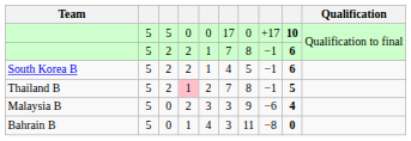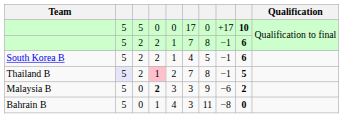 <table class="wikitable" style="text-align:center;">
 <tr>
 <th width=175>Team</th>
 <th width=20></th>
 <th width=20></th>
 <th width=20></th>
 <th width=20></th>
 <th width=20></th>
 <th width=20></th>
 <th width=20></th>
 <th width=20></th>
 <th>Qualification</th>
 </tr>
 <tr bgcolor="#ccffcc">
 <td align="left"></td>
 <td>5</td>
 <td>5</td>
 <td>0</td>
 <td>0</td>
 <td>17</td>
 <td>0</td>
 <td>+17</td>
 <td><strong>10</strong></td>
 <td rowspan="2">Qualification to final</td>
 </tr>
 <tr bgcolor="#ccffcc">
 <td align="left"></td>
 <td>5</td>
 <td>2</td>
 <td>2</td>
 <td>1</td>
 <td>7</td>
 <td>8</td>
 <td>−1</td>
 <td><strong>6</strong></td>
 </tr>
 <tr>
 <td align="left"> <a href='#'>South Korea B</a></td>
 <td>5</td>
 <td>2</td>
 <td>2</td>
 <td>1</td>
 <td>4</td>
 <td>5</td>
 <td>−1</td>
 <td><strong>6</strong></td>
 <td></td>
 </tr>
 <tr>
 <td align="left"> Thailand B</td>
-<td>5</td>
+<td style="background: lavender;">5</td>
 <td>2</td>
 <td style="background: pink;">1</td>
 <td>2</td>
 <td>7</td>
 <td>8</td>
 <td>−1</td>
 <td><strong>5</strong></td>
 <td></td>
 </tr>
 <tr>
 <td align="left"> Malaysia B</td>
 <td>5</td>
 <td>0</td>
-<td>2</td>
+<td><strong>2</strong></td>
 <td>3</td>
 <td>3</td>
 <td>9</td>
 <td>−6</td>
-<td><strong>4</strong></td>
+<td><strong>2</strong></td>
 <td></td>
 </tr>
 <tr>
 <td align="left"> Bahrain B</td>
 <td>5</td>
 <td>0</td>
 <td>1</td>
 <td>4</td>
 <td>3</td>
 <td>11</td>
 <td>−8</td>
 <td><strong>0</strong></td>
 <td></td>
 </tr>
 </table>
